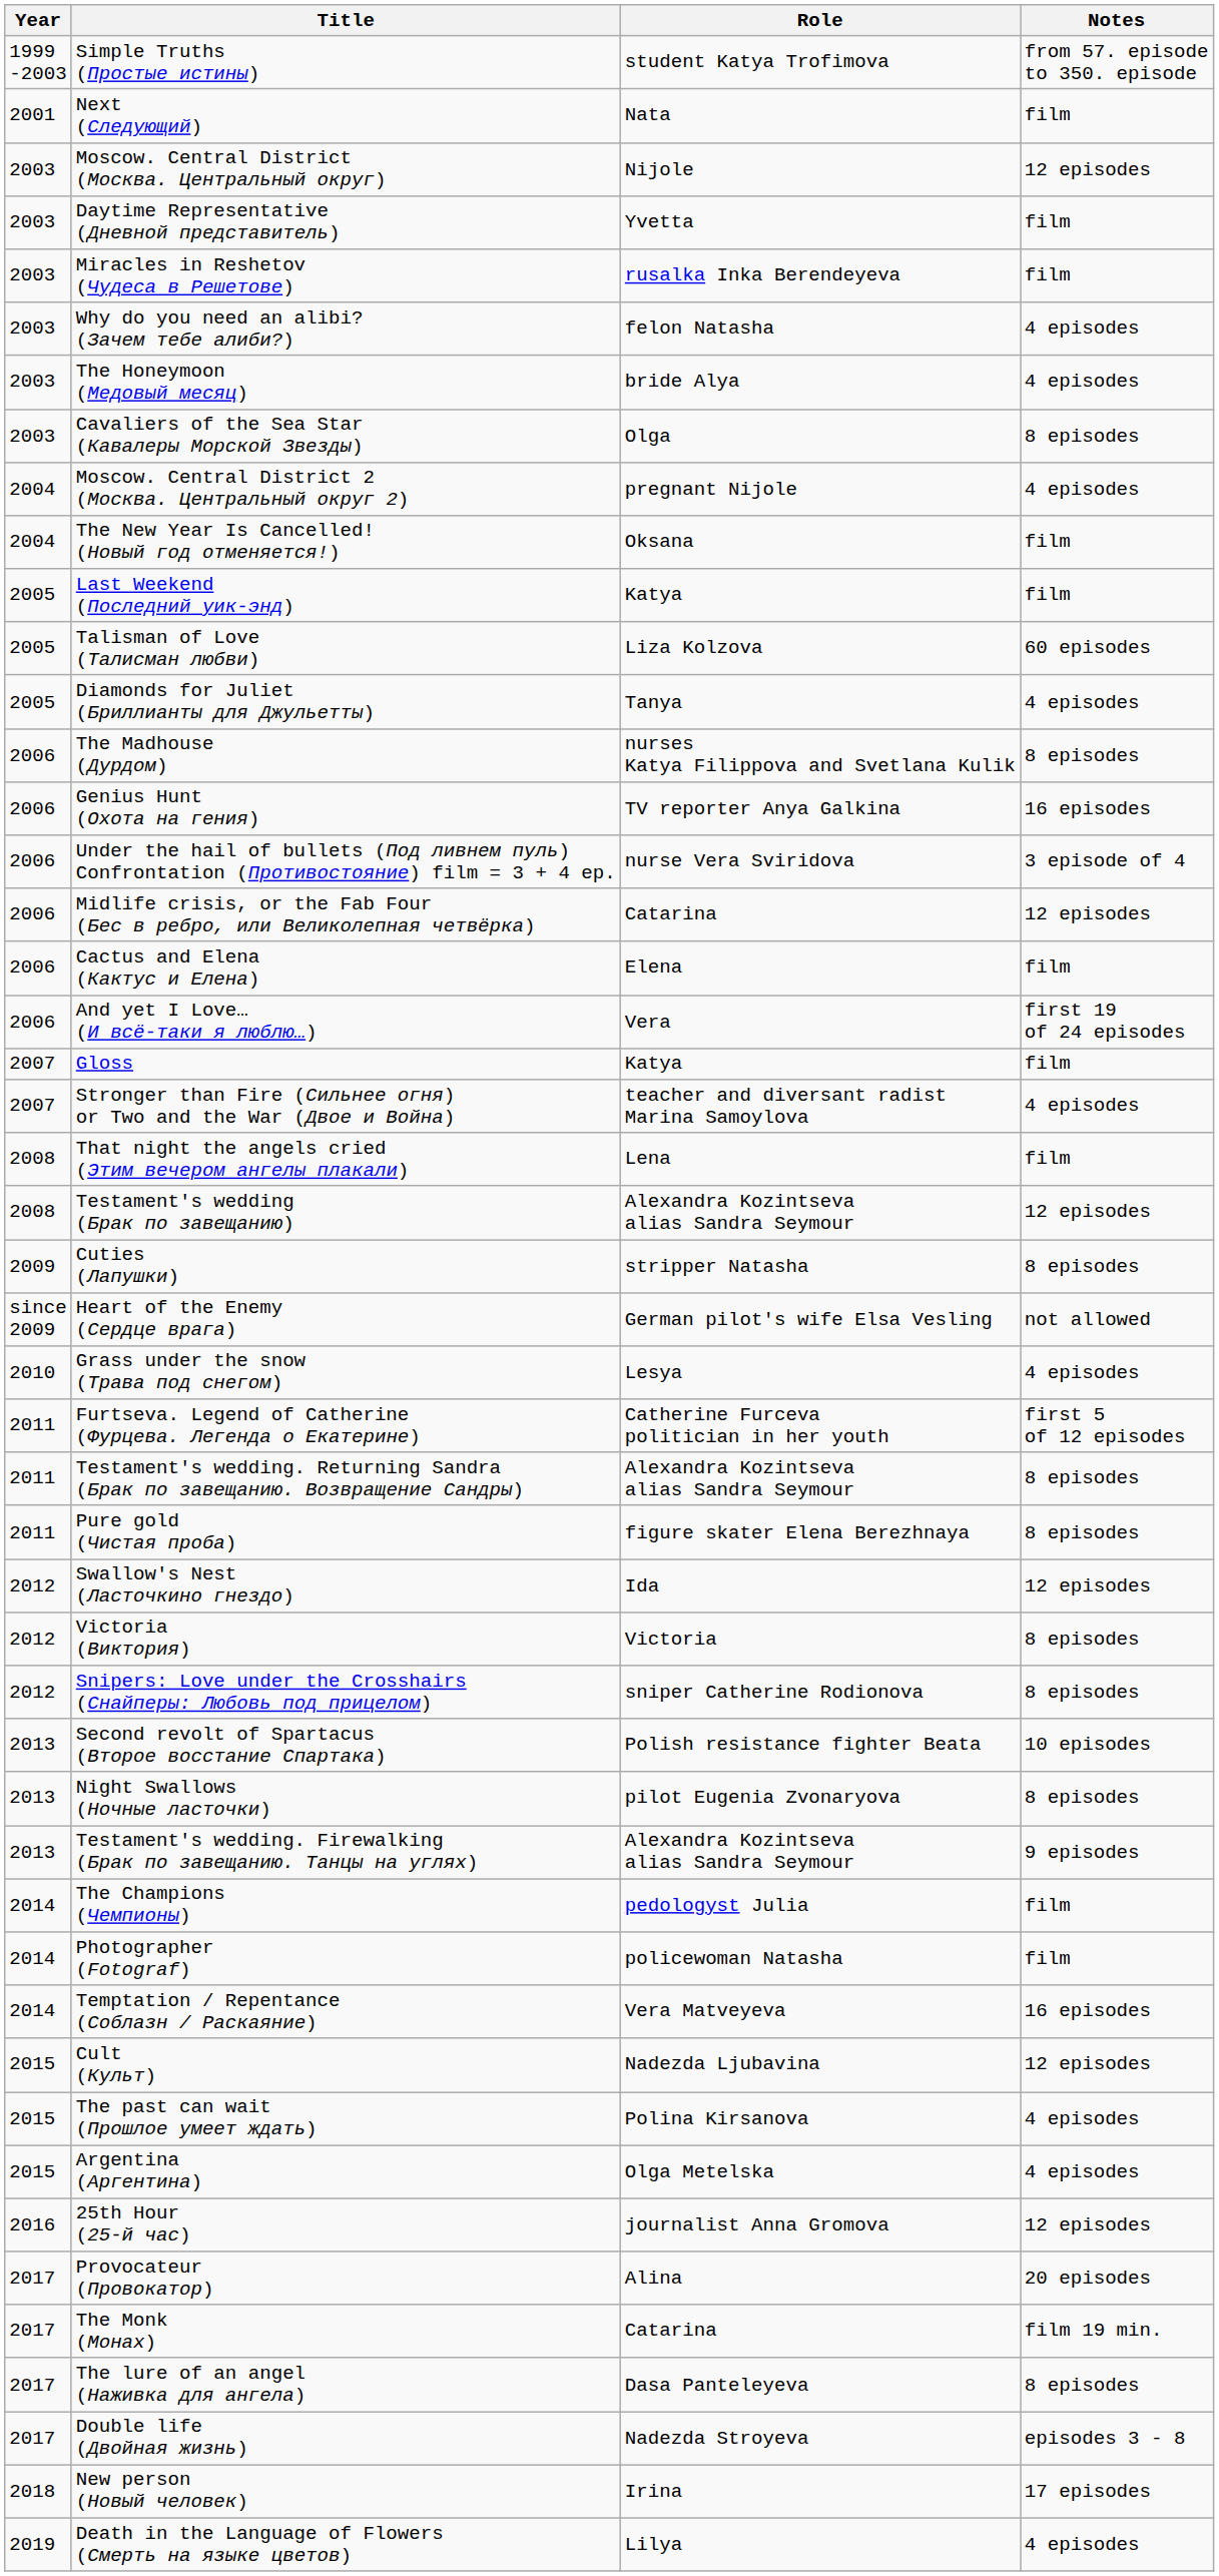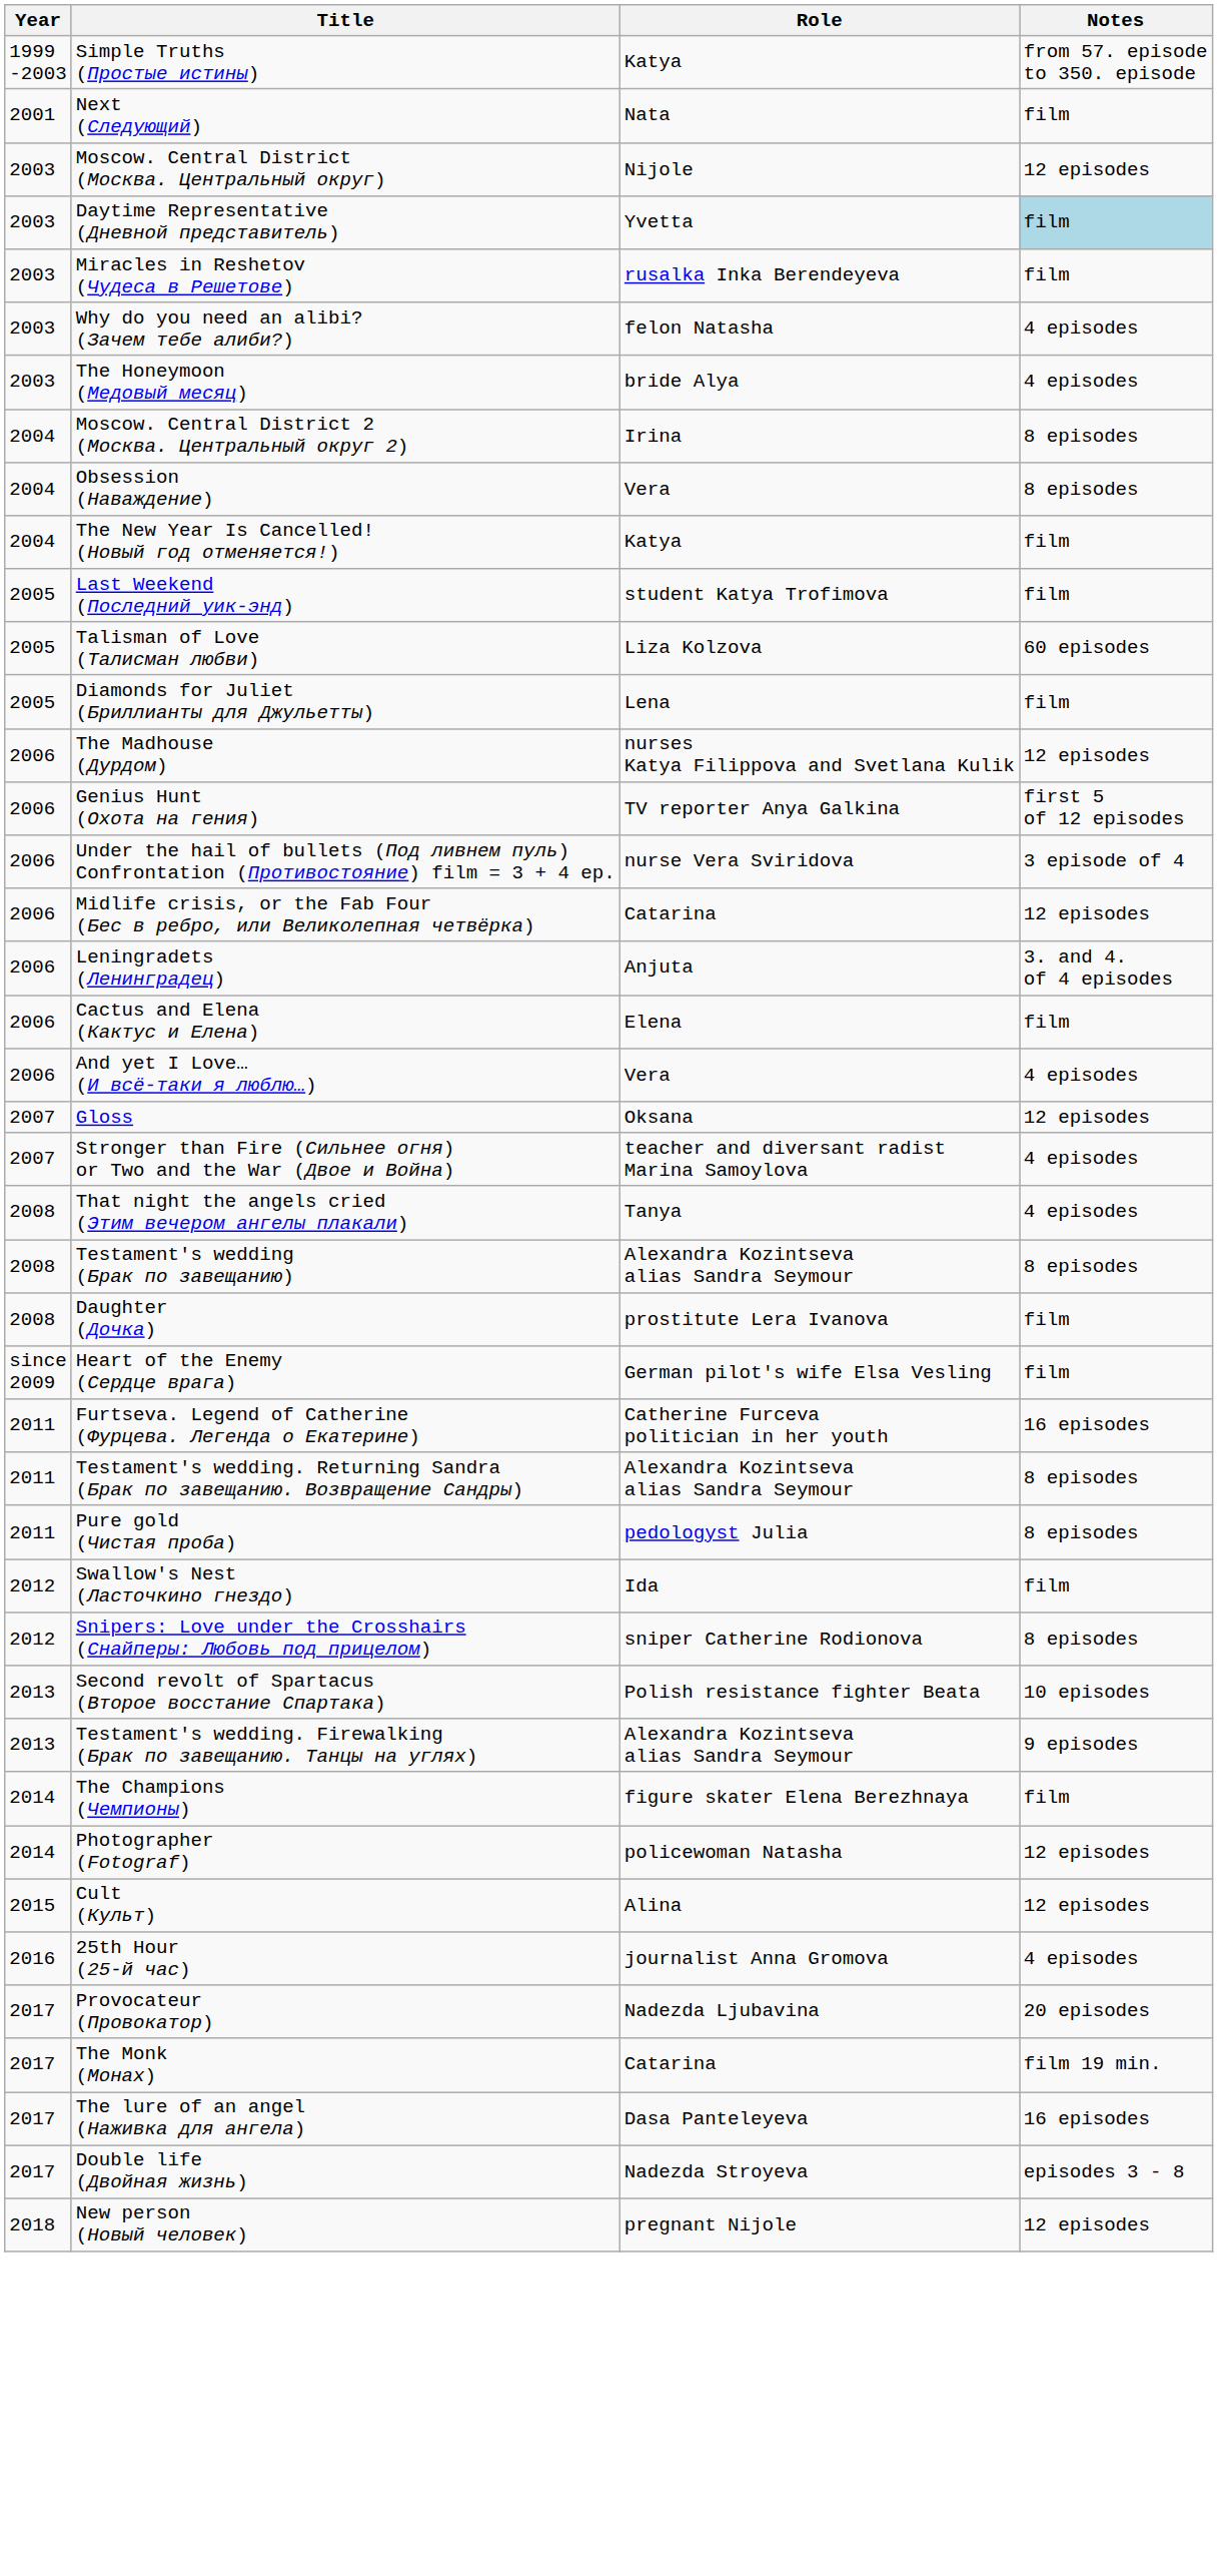 <table class="wikitable">
 <tr>
 <th>Year</th>
 <th>Title</th>
 <th>Role</th>
 <th>Notes</th>
 </tr>
 <tr>
 <td>1999<br>-2003</td>
 <td>Simple Truths<br>(<em><a href='#'>Простые истины</a></em>)</td>
-<td>student Katya Trofimova</td>
+<td>Katya</td>
 <td>from 57. episode<br>to 350. episode</td>
 </tr>
 <tr>
 <td>2001</td>
 <td>Next<br>(<em><a href='#'>Следующий</a></em>)</td>
 <td>Nata</td>
 <td>film</td>
 </tr>
 <tr>
 <td>2003</td>
 <td>Moscow. Central District<br>(<em>Москва. Центральный округ</em>)</td>
 <td>Nijole</td>
 <td>12 episodes</td>
 </tr>
 <tr>
 <td>2003</td>
 <td>Daytime Representative<br>(<em>Дневной представитель</em>)</td>
 <td>Yvetta</td>
-<td>film</td>
+<td style="background: lightblue;">film</td>
 </tr>
 <tr>
 <td>2003</td>
 <td>Miracles in Reshetov<br>(<em><a href='#'>Чудеса в Решетове</a></em>)</td>
 <td><a href='#'>rusalka</a> Inka Berendeyeva</td>
 <td>film</td>
 </tr>
 <tr>
 <td>2003</td>
 <td>Why do you need an alibi?<br>(<em>Зачем тебе алиби?</em>)</td>
 <td>felon Natasha</td>
 <td>4 episodes</td>
 </tr>
 <tr>
 <td>2003</td>
 <td>The Honeymoon<br>(<em><a href='#'>Медовый месяц</a></em>)</td>
 <td>bride Alya</td>
 <td>4 episodes</td>
 </tr>
 <tr>
-<td>2003</td>
-<td>Cavaliers of the Sea Star<br>(<em>Кавалеры Морской Звезды</em>)</td>
-<td>Olga</td>
+<td>2004</td>
+<td>Moscow. Central District 2<br>(<em>Москва. Центральный округ 2</em>)</td>
+<td>Irina</td>
 <td>8 episodes</td>
 </tr>
 <tr>
 <td>2004</td>
-<td>Moscow. Central District 2<br>(<em>Москва. Центральный округ 2</em>)</td>
-<td>pregnant Nijole</td>
-<td>4 episodes</td>
+<td>Obsession<br>(<em>Наваждение</em>)</td>
+<td>Vera</td>
+<td>8 episodes</td>
 </tr>
 <tr>
 <td>2004</td>
 <td>The New Year Is Cancelled!<br>(<em>Новый год отменяется!</em>)</td>
-<td>Oksana</td>
+<td>Katya</td>
 <td>film</td>
 </tr>
 <tr>
 <td>2005</td>
 <td><a href='#'>Last Weekend</a><br>(<em><a href='#'>Последний уик-энд</a></em>)</td>
-<td>Katya</td>
+<td>student Katya Trofimova</td>
 <td>film</td>
 </tr>
 <tr>
 <td>2005</td>
 <td>Talisman of Love<br>(<em>Талисман любви</em>)</td>
 <td>Liza Kolzova</td>
 <td>60 episodes</td>
 </tr>
 <tr>
 <td>2005</td>
 <td>Diamonds for Juliet<br>(<em>Бриллианты для Джульетты</em>)</td>
-<td>Tanya</td>
-<td>4 episodes</td>
+<td>Lena</td>
+<td>film</td>
 </tr>
 <tr>
 <td>2006</td>
 <td>The Madhouse<br>(<em>Дурдом</em>)</td>
 <td>nurses<br>Katya Filippova and Svetlana Kulik</td>
-<td>8 episodes</td>
+<td>12 episodes</td>
 </tr>
 <tr>
 <td>2006</td>
 <td>Genius Hunt<br>(<em>Охота на гения</em>)</td>
 <td>TV reporter Anya Galkina</td>
-<td>16 episodes</td>
+<td>first 5<br>of 12 episodes</td>
 </tr>
 <tr>
 <td>2006</td>
 <td>Under the hail of bullets (<em>Под ливнем пуль</em>)<br>Confrontation (<em><a href='#'>Противостояние</a></em>) film = 3  + 4  ep.</td>
 <td>nurse Vera Sviridova</td>
 <td>3  episode of 4</td>
 </tr>
 <tr>
 <td>2006</td>
 <td>Midlife crisis, or the Fab Four<br>(<em>Бес в ребро, или Великолепная четвёрка</em>)</td>
 <td>Catarina</td>
 <td>12 episodes</td>
 </tr>
 <tr>
 <td>2006</td>
+<td>Leningradets<br>(<em><a href='#'>Ленинградец</a></em>)</td>
+<td>Anjuta</td>
+<td>3. and 4.<br>of 4 episodes</td>
+</tr>
+<tr>
+<td>2006</td>
 <td>Cactus and Elena<br>(<em>Кактус и Елена</em>)</td>
 <td>Elena</td>
 <td>film</td>
 </tr>
 <tr>
 <td>2006</td>
 <td>And yet I Love…<br>(<em><a href='#'>И всё-таки я люблю…</a></em>)</td>
 <td>Vera</td>
-<td>first 19<br>of 24 episodes</td>
+<td>4 episodes</td>
 </tr>
 <tr>
 <td>2007</td>
 <td><a href='#'>Gloss</a></td>
-<td>Katya</td>
-<td>film</td>
+<td>Oksana</td>
+<td>12 episodes</td>
 </tr>
 <tr>
 <td>2007</td>
 <td>Stronger than Fire (<em>Сильнее огня</em>)<br>or Two and the War (<em>Двое и Война</em>)</td>
 <td>teacher and diversant radist<br>Marina Samoylova</td>
 <td>4 episodes</td>
 </tr>
 <tr>
 <td>2008</td>
 <td>That night the angels cried<br>(<em><a href='#'>Этим вечером ангелы плакали</a></em>)</td>
-<td>Lena</td>
-<td>film</td>
+<td>Tanya</td>
+<td>4 episodes</td>
 </tr>
 <tr>
 <td>2008</td>
 <td>Testament's wedding<br>(<em>Брак по завещанию</em>)</td>
 <td>Alexandra Kozintseva<br>alias Sandra Seymour</td>
-<td>12 episodes</td>
+<td>8 episodes</td>
 </tr>
 <tr>
-<td>2009</td>
-<td>Cuties<br>(<em>Лапушки</em>)</td>
-<td>stripper Natasha</td>
-<td>8 episodes</td>
+<td>2008</td>
+<td>Daughter<br>(<em><a href='#'>Дочка</a></em>)</td>
+<td>prostitute Lera Ivanova</td>
+<td>film</td>
 </tr>
 <tr>
 <td>since<br>2009</td>
 <td>Heart of the Enemy<br>(<em>Сердце врага</em>)</td>
 <td>German pilot's wife Elsa Vesling</td>
-<td>not allowed</td>
-</tr>
-<tr>
-<td>2010</td>
-<td>Grass under the snow<br>(<em>Трава под снегом</em>)</td>
-<td>Lesya</td>
-<td>4 episodes</td>
+<td>film</td>
 </tr>
 <tr>
 <td>2011</td>
 <td>Furtseva. Legend of Catherine<br>(<em>Фурцева. Легенда о Екатерине</em>)</td>
 <td>Catherine Furceva<br>politician in her youth</td>
-<td>first 5<br>of 12 episodes</td>
+<td>16 episodes</td>
 </tr>
 <tr>
 <td>2011</td>
 <td>Testament's wedding. Returning Sandra<br>(<em>Брак по завещанию. Возвращение Сандры</em>)</td>
 <td>Alexandra Kozintseva<br>alias Sandra Seymour</td>
 <td>8 episodes</td>
 </tr>
 <tr>
 <td>2011</td>
 <td>Pure gold<br>(<em>Чистая проба</em>)</td>
-<td>figure skater Elena Berezhnaya</td>
+<td><a href='#'>pedologyst</a> Julia</td>
 <td>8 episodes</td>
 </tr>
 <tr>
 <td>2012</td>
 <td>Swallow's Nest<br>(<em>Ласточкино гнездо</em>)</td>
 <td>Ida</td>
-<td>12 episodes</td>
-</tr>
-<tr>
-<td>2012</td>
-<td>Victoria<br>(<em>Виктория</em>)</td>
-<td>Victoria</td>
-<td>8 episodes</td>
+<td>film</td>
 </tr>
 <tr>
 <td>2012</td>
 <td><a href='#'>Snipers: Love under the Crosshairs</a><br>(<em><a href='#'>Снайперы: Любовь под прицелом</a></em>)</td>
 <td>sniper Catherine Rodionova</td>
 <td>8 episodes</td>
 </tr>
 <tr>
 <td>2013</td>
 <td>Second revolt of Spartacus<br>(<em>Второе восстание Спартака</em>)</td>
 <td>Polish resistance fighter Beata</td>
 <td>10 episodes</td>
 </tr>
 <tr>
 <td>2013</td>
-<td>Night Swallows<br>(<em>Ночные ласточки</em>)</td>
-<td>pilot Eugenia Zvonaryova</td>
-<td>8 episodes</td>
-</tr>
-<tr>
-<td>2013</td>
 <td>Testament's wedding. Firewalking<br>(<em>Брак по завещанию. Танцы на углях</em>)</td>
 <td>Alexandra Kozintseva<br>alias Sandra Seymour</td>
 <td>9 episodes</td>
 </tr>
 <tr>
 <td>2014</td>
 <td>The Champions<br>(<em><a href='#'>Чемпионы</a></em>)</td>
-<td><a href='#'>pedologyst</a> Julia</td>
+<td>figure skater Elena Berezhnaya</td>
 <td>film</td>
 </tr>
 <tr>
 <td>2014</td>
 <td>Photographer<br>(<em>Fotograf</em>)</td>
 <td>policewoman Natasha</td>
-<td>film</td>
-</tr>
-<tr>
-<td>2014</td>
-<td>Temptation / Repentance<br>(<em>Соблазн / Раскаяние</em>)</td>
-<td>Vera Matveyeva</td>
-<td>16 episodes</td>
+<td>12 episodes</td>
 </tr>
 <tr>
 <td>2015</td>
 <td>Cult<br>(<em>Культ</em>)</td>
-<td>Nadezda Ljubavina</td>
+<td>Alina</td>
 <td>12 episodes</td>
-</tr>
-<tr>
-<td>2015</td>
-<td>The past can wait<br>(<em>Прошлое умеет ждать</em>)</td>
-<td>Polina Kirsanova</td>
-<td>4 episodes</td>
-</tr>
-<tr>
-<td>2015</td>
-<td>Argentina<br>(<em>Аргентина</em>)</td>
-<td>Olga Metelska</td>
-<td>4 episodes</td>
 </tr>
 <tr>
 <td>2016</td>
 <td>25th Hour<br>(<em>25-й час</em>)</td>
 <td>journalist Anna Gromova</td>
-<td>12 episodes</td>
+<td>4 episodes</td>
 </tr>
 <tr>
 <td>2017</td>
 <td>Provocateur<br>(<em>Провокатор</em>)</td>
-<td>Alina</td>
+<td>Nadezda Ljubavina</td>
 <td>20 episodes</td>
 </tr>
 <tr>
 <td>2017</td>
 <td>The Monk<br>(<em>Монах</em>)</td>
 <td>Catarina</td>
 <td>film 19 min.</td>
 </tr>
 <tr>
 <td>2017</td>
 <td>The lure of an angel<br>(<em>Наживка для ангела</em>)</td>
 <td>Dasa Panteleyeva</td>
-<td>8 episodes</td>
+<td>16 episodes</td>
 </tr>
 <tr>
 <td>2017</td>
 <td>Double life<br>(<em>Двойная жизнь</em>)</td>
 <td>Nadezda Stroyeva</td>
 <td>episodes 3 - 8</td>
 </tr>
 <tr>
 <td>2018</td>
 <td>New person<br>(<em>Новый человек</em>)</td>
-<td>Irina</td>
-<td>17 episodes</td>
-</tr>
-<tr>
-<td>2019</td>
-<td>Death in the Language of Flowers<br>(<em>Смерть на языке цветов</em>)</td>
-<td>Lilya</td>
-<td>4 episodes</td>
+<td>pregnant Nijole</td>
+<td>12 episodes</td>
 </tr>
 </table>
